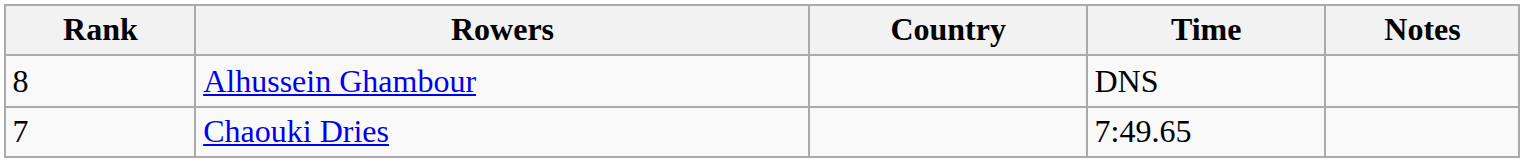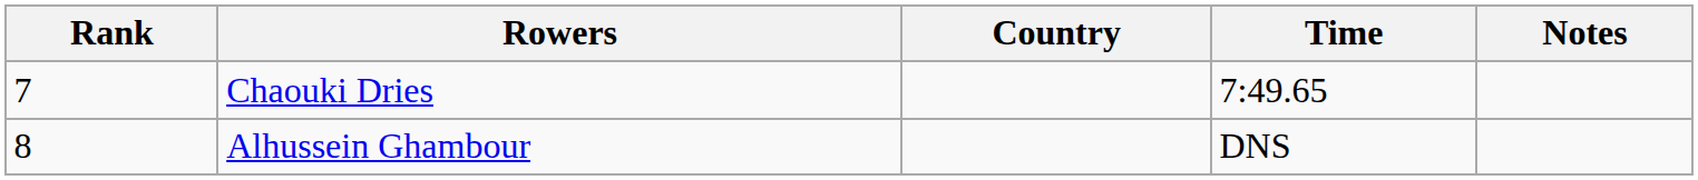 <table class="wikitable" width=60%>
 <tr>
 <th>Rank</th>
 <th>Rowers</th>
 <th>Country</th>
 <th>Time</th>
 <th>Notes</th>
 </tr>
 <tr>
+<td>7</td>
+<td><a href='#'>Chaouki Dries</a></td>
+<td></td>
+<td>7:49.65</td>
+<td></td>
+</tr>
+<tr>
 <td>8</td>
 <td><a href='#'>Alhussein Ghambour</a></td>
 <td></td>
 <td>DNS</td>
 <td></td>
 </tr>
-<tr>
-<td>7</td>
-<td><a href='#'>Chaouki Dries</a></td>
-<td></td>
-<td>7:49.65</td>
-<td></td>
-</tr>
 </table>
